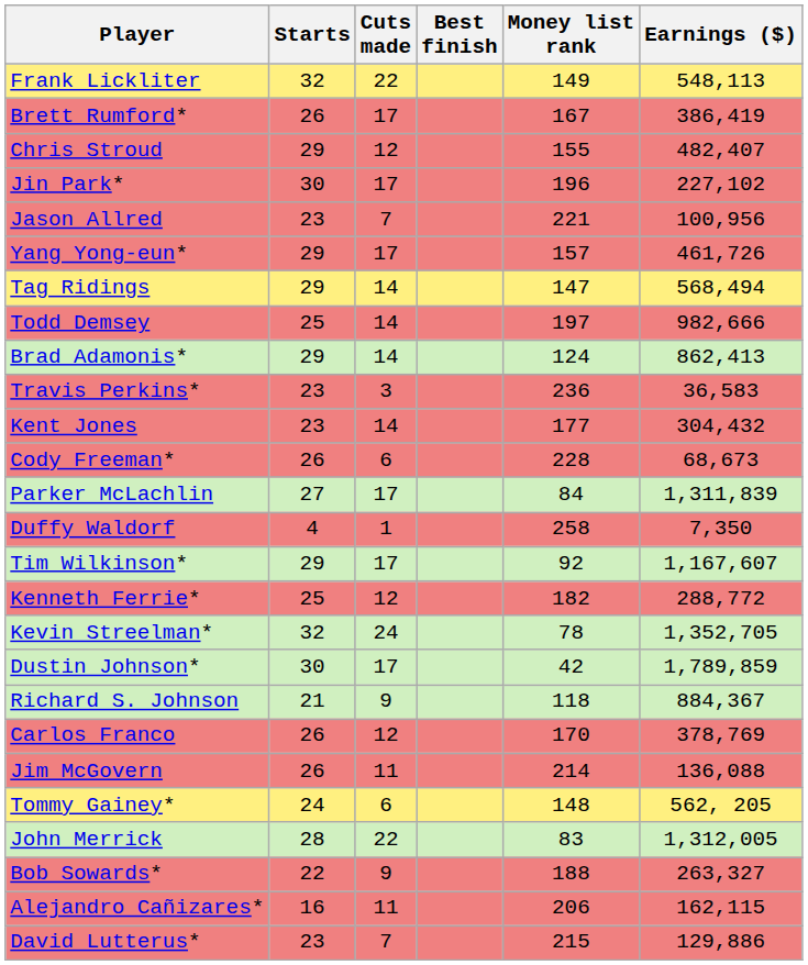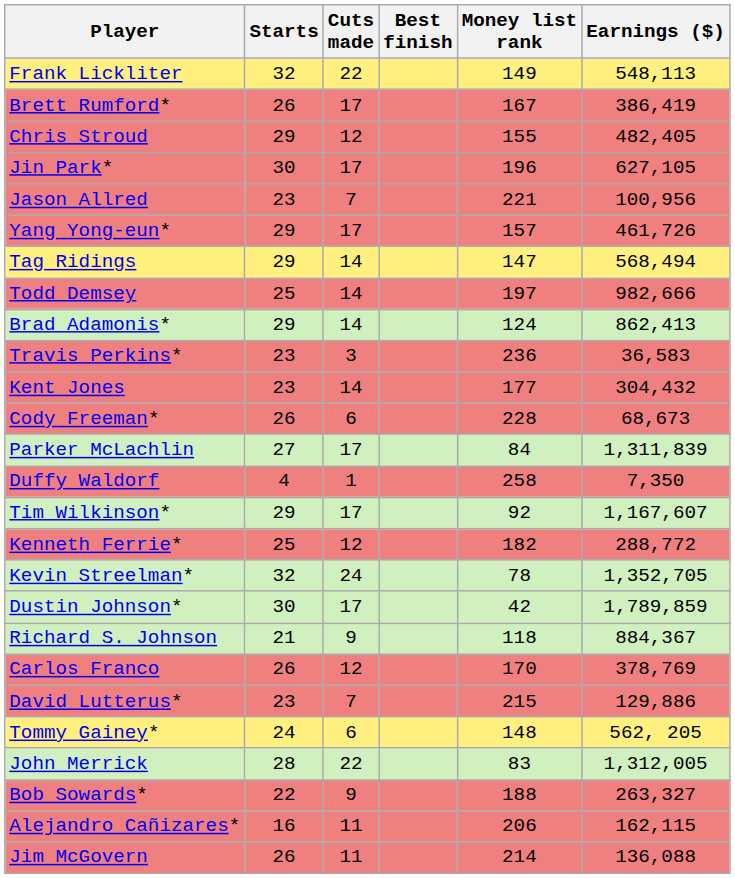 <table class=" sortable wikitable" style="text-align:center">
 <tr>
 <th>Player</th>
 <th>Starts</th>
 <th>Cuts<br>made</th>
 <th>Best<br>finish</th>
 <th>Money list<br>rank</th>
 <th>Earnings ($)</th>
 </tr>
 <tr style="background:#FFF080;">
 <td align=left> <a href='#'>Frank Lickliter</a></td>
 <td>32</td>
 <td>22</td>
 <td></td>
 <td>149</td>
 <td>548,113</td>
 </tr>
 <tr style="background:#F08080;">
 <td align=left> <a href='#'>Brett Rumford</a>*</td>
 <td>26</td>
 <td>17</td>
 <td></td>
 <td>167</td>
 <td>386,419</td>
 </tr>
 <tr style="background:#F08080;">
 <td align=left> <a href='#'>Chris Stroud</a></td>
 <td>29</td>
 <td>12</td>
 <td></td>
 <td>155</td>
-<td>482,407</td>
+<td>482,405</td>
 </tr>
 <tr style="background:#F08080;">
 <td align=left> <a href='#'>Jin Park</a>*</td>
 <td>30</td>
 <td>17</td>
 <td></td>
 <td>196</td>
-<td>227,102</td>
+<td>627,105</td>
 </tr>
 <tr style="background:#F08080;">
 <td align=left> <a href='#'>Jason Allred</a></td>
 <td>23</td>
 <td>7</td>
 <td></td>
 <td>221</td>
 <td>100,956</td>
 </tr>
 <tr style="background:#F08080;">
 <td align=left> <a href='#'>Yang Yong-eun</a>*</td>
 <td>29</td>
 <td>17</td>
 <td></td>
 <td>157</td>
 <td>461,726</td>
 </tr>
 <tr style="background:#FFF080;">
 <td align=left> <a href='#'>Tag Ridings</a></td>
 <td>29</td>
 <td>14</td>
 <td></td>
 <td>147</td>
 <td>568,494</td>
 </tr>
 <tr style="background:#F08080;">
 <td align=left> <a href='#'>Todd Demsey</a></td>
 <td>25</td>
 <td>14</td>
 <td></td>
 <td>197</td>
 <td>982,666</td>
 </tr>
 <tr style="background:#D0F0C0;">
 <td align=left> <a href='#'>Brad Adamonis</a>*</td>
 <td>29</td>
 <td>14</td>
 <td></td>
 <td>124</td>
 <td>862,413</td>
 </tr>
 <tr style="background:#F08080;">
 <td align=left> <a href='#'>Travis Perkins</a>*</td>
 <td>23</td>
 <td>3</td>
 <td></td>
 <td>236</td>
 <td>36,583</td>
 </tr>
 <tr style="background:#F08080;">
 <td align=left> <a href='#'>Kent Jones</a></td>
 <td>23</td>
 <td>14</td>
 <td></td>
 <td>177</td>
 <td>304,432</td>
 </tr>
 <tr style="background:#F08080;">
 <td align=left> <a href='#'>Cody Freeman</a>*</td>
 <td>26</td>
 <td>6</td>
 <td></td>
 <td>228</td>
 <td>68,673</td>
 </tr>
 <tr style="background:#D0F0C0;">
 <td align=left> <a href='#'>Parker McLachlin</a></td>
 <td>27</td>
 <td>17</td>
 <td></td>
 <td>84</td>
 <td>1,311,839</td>
 </tr>
 <tr style="background:#F08080;">
 <td align=left> <a href='#'>Duffy Waldorf</a></td>
 <td>4</td>
 <td>1</td>
 <td></td>
 <td>258</td>
 <td>7,350</td>
 </tr>
 <tr style="background:#D0F0C0;">
 <td align=left> <a href='#'>Tim Wilkinson</a>*</td>
 <td>29</td>
 <td>17</td>
 <td></td>
 <td>92</td>
 <td>1,167,607</td>
 </tr>
 <tr style="background:#F08080;">
 <td align=left> <a href='#'>Kenneth Ferrie</a>*</td>
 <td>25</td>
 <td>12</td>
 <td></td>
 <td>182</td>
 <td>288,772</td>
 </tr>
 <tr style="background:#D0F0C0;">
 <td align=left> <a href='#'>Kevin Streelman</a>*</td>
 <td>32</td>
 <td>24</td>
 <td></td>
 <td>78</td>
 <td>1,352,705</td>
 </tr>
 <tr style="background:#D0F0C0;">
 <td align=left> <a href='#'>Dustin Johnson</a>*</td>
 <td>30</td>
 <td>17</td>
 <td></td>
 <td>42</td>
 <td>1,789,859</td>
 </tr>
 <tr style="background:#D0F0C0;">
 <td align=left> <a href='#'>Richard S. Johnson</a></td>
 <td>21</td>
 <td>9</td>
 <td></td>
 <td>118</td>
 <td>884,367</td>
 </tr>
 <tr style="background:#F08080;">
 <td align=left> <a href='#'>Carlos Franco</a></td>
 <td>26</td>
 <td>12</td>
 <td></td>
 <td>170</td>
 <td>378,769</td>
 </tr>
 <tr style="background:#F08080;">
-<td align=left> <a href='#'>Jim McGovern</a></td>
-<td>26</td>
-<td>11</td>
+<td align=left> <a href='#'>David Lutterus</a>*</td>
+<td>23</td>
+<td>7</td>
 <td></td>
-<td>214</td>
-<td>136,088</td>
+<td>215</td>
+<td>129,886</td>
 </tr>
 <tr style="background:#FFF080;">
 <td align=left> <a href='#'>Tommy Gainey</a>*</td>
 <td>24</td>
 <td>6</td>
 <td></td>
 <td>148</td>
 <td>562, 205</td>
 </tr>
 <tr style="background:#D0F0C0;">
 <td align=left> <a href='#'>John Merrick</a></td>
 <td>28</td>
 <td>22</td>
 <td></td>
 <td>83</td>
 <td>1,312,005</td>
 </tr>
 <tr style="background:#F08080;">
 <td align=left> <a href='#'>Bob Sowards</a>*</td>
 <td>22</td>
 <td>9</td>
 <td></td>
 <td>188</td>
 <td>263,327</td>
 </tr>
 <tr style="background:#F08080;">
 <td align=left> <a href='#'>Alejandro Cañizares</a>*</td>
 <td>16</td>
 <td>11</td>
 <td></td>
 <td>206</td>
 <td>162,115</td>
 </tr>
 <tr style="background:#F08080;">
-<td align=left> <a href='#'>David Lutterus</a>*</td>
-<td>23</td>
-<td>7</td>
+<td align=left> <a href='#'>Jim McGovern</a></td>
+<td>26</td>
+<td>11</td>
 <td></td>
-<td>215</td>
-<td>129,886</td>
+<td>214</td>
+<td>136,088</td>
 </tr>
 </table>
